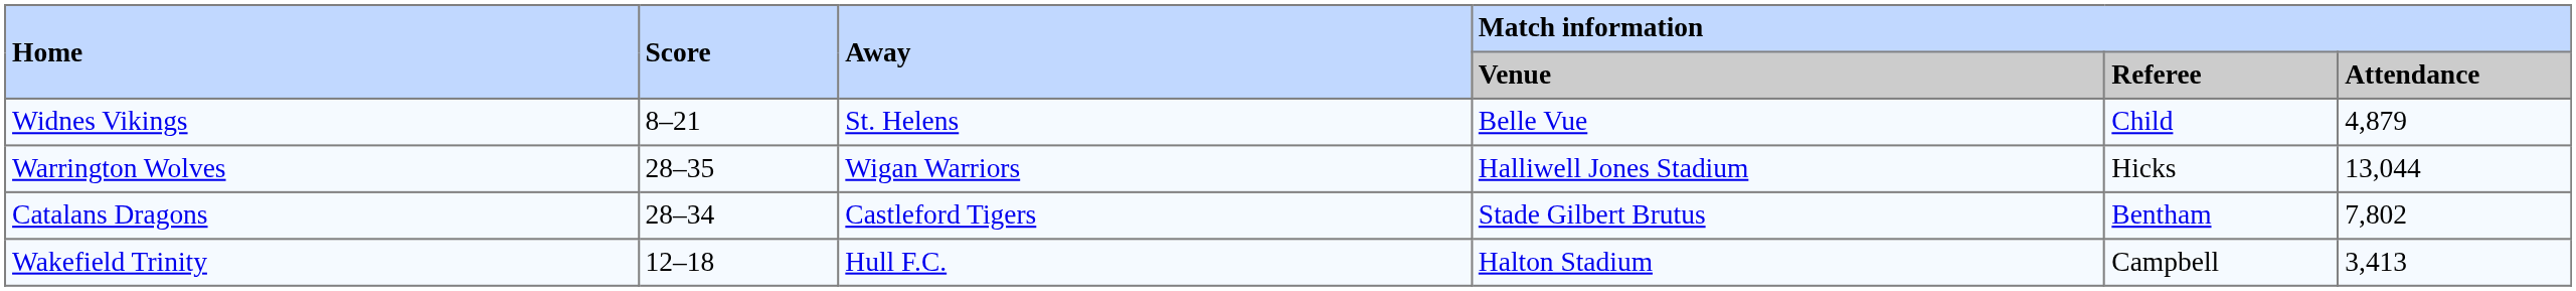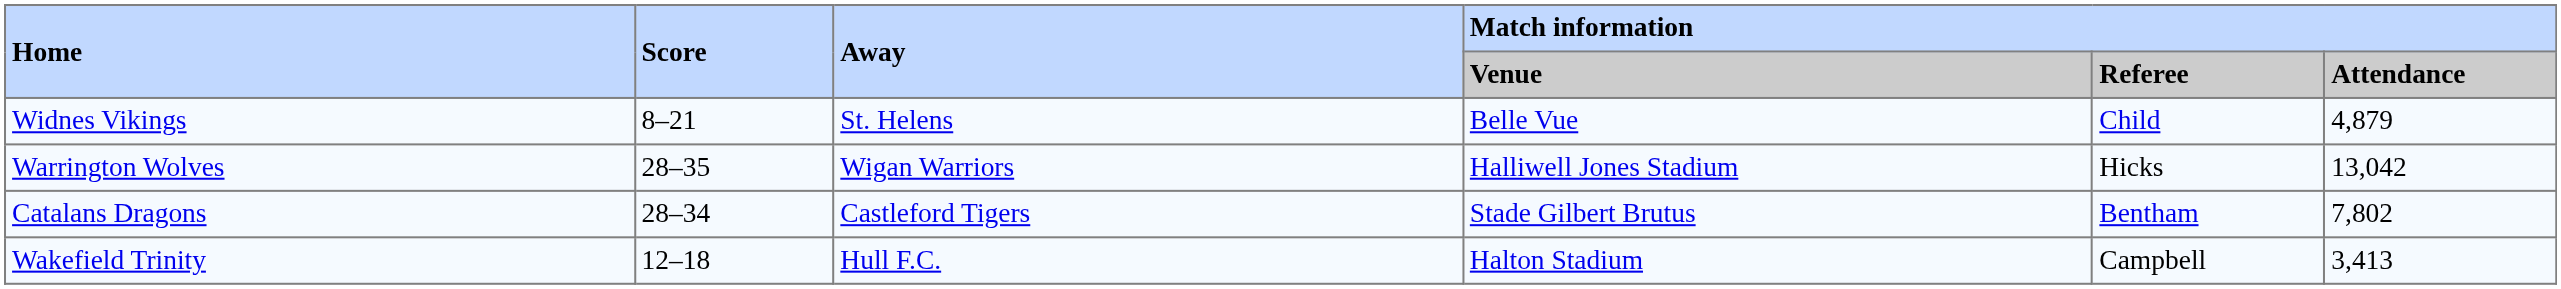 <table border=1 style="border-collapse:collapse; font-size:85%; text-align:left;" cellpadding=3 cellspacing=0 width=100%>
 <tr bgcolor=#C1D8FF>
 <th rowspan=2 width=19%>Home</th>
 <th rowspan=2 width=6%>Score</th>
 <th rowspan=2 width=19%>Away</th>
 <th colspan=6>Match information</th>
 </tr>
 <tr bgcolor=#CCCCCC>
 <th width=19%>Venue</th>
 <th width=7%>Referee</th>
 <th width=7%>Attendance</th>
 </tr>
 <tr bgcolor=#F5FAFF>
 <td align=left> <a href='#'>Widnes Vikings</a></td>
 <td>8–21</td>
 <td align=left> <a href='#'>St. Helens</a></td>
 <td><a href='#'>Belle Vue</a></td>
 <td><a href='#'>Child</a></td>
 <td>4,879</td>
 </tr>
 <tr bgcolor=#F5FAFF>
 <td align=left><a href='#'>Warrington Wolves</a></td>
 <td>28–35</td>
 <td align=left> <a href='#'>Wigan Warriors</a></td>
 <td><a href='#'>Halliwell Jones Stadium</a></td>
 <td>Hicks</td>
-<td>13,044</td>
+<td>13,042</td>
 </tr>
 <tr bgcolor=#F5FAFF>
 <td align=left><a href='#'>Catalans Dragons</a></td>
 <td>28–34</td>
 <td align=left><a href='#'>Castleford Tigers</a></td>
 <td><a href='#'>Stade Gilbert Brutus</a></td>
 <td><a href='#'>Bentham</a></td>
 <td>7,802</td>
 </tr>
 <tr bgcolor=#F5FAFF>
 <td align=left><a href='#'>Wakefield Trinity</a></td>
 <td>12–18</td>
 <td align=left> <a href='#'>Hull F.C.</a></td>
 <td><a href='#'>Halton Stadium</a></td>
 <td>Campbell</td>
 <td>3,413</td>
 </tr>
 </table>
